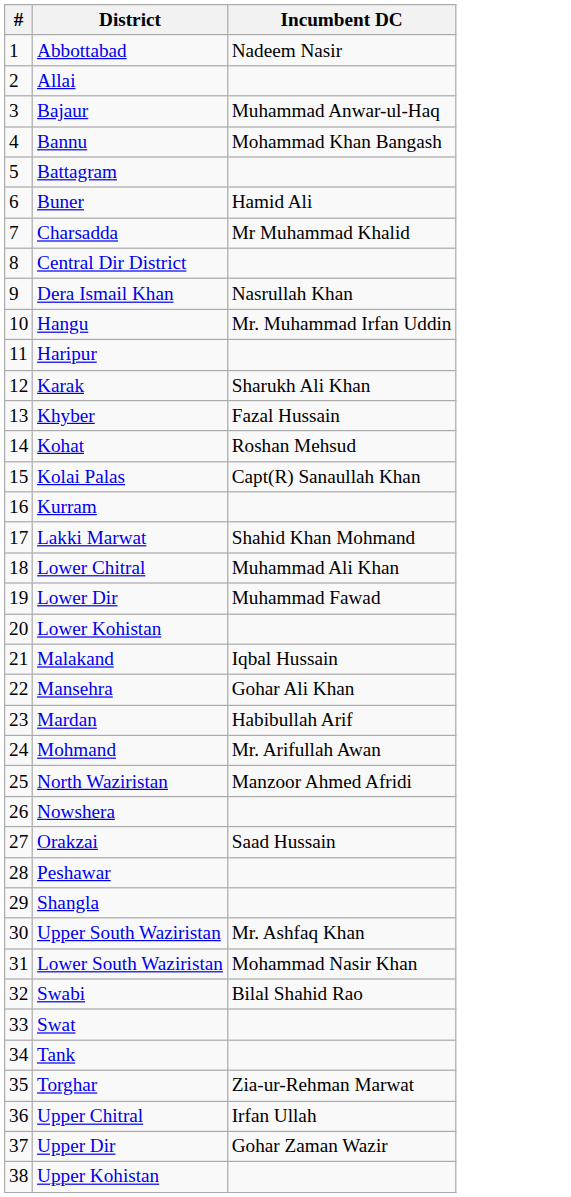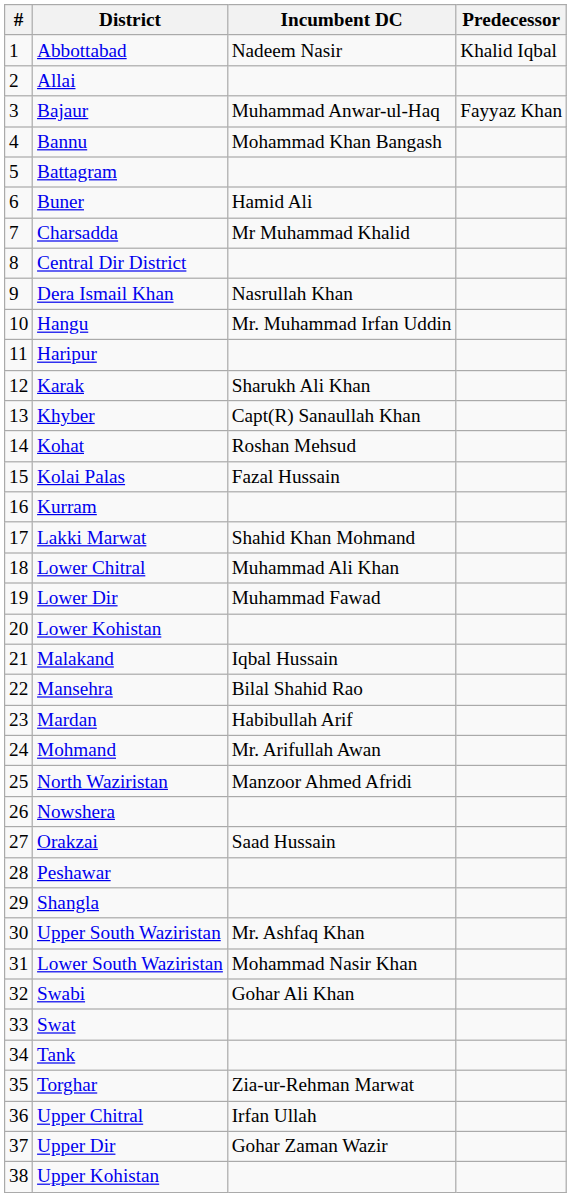 <table class="wikitable sortable">
 <tr>
 <th>#</th>
 <th>District</th>
 <th>Incumbent DC</th>
+<th>Predecessor</th>
 </tr>
 <tr>
 <td>1</td>
 <td><a href='#'>Abbottabad</a></td>
 <td>Nadeem Nasir</td>
+<td>Khalid Iqbal</td>
 </tr>
 <tr>
 <td>2</td>
 <td><a href='#'>Allai</a></td>
+<td></td>
 <td></td>
 </tr>
 <tr>
 <td>3</td>
 <td><a href='#'>Bajaur</a></td>
 <td>Muhammad Anwar-ul-Haq</td>
+<td>Fayyaz Khan</td>
 </tr>
 <tr>
 <td>4</td>
 <td><a href='#'>Bannu</a></td>
 <td>Mohammad Khan Bangash</td>
+<td></td>
 </tr>
 <tr>
 <td>5</td>
 <td><a href='#'>Battagram</a></td>
+<td></td>
 <td></td>
 </tr>
 <tr>
 <td>6</td>
 <td><a href='#'>Buner</a></td>
 <td>Hamid Ali</td>
+<td></td>
 </tr>
 <tr>
 <td>7</td>
 <td><a href='#'>Charsadda</a></td>
 <td>Mr Muhammad Khalid</td>
+<td></td>
 </tr>
 <tr>
 <td>8</td>
 <td><a href='#'>Central Dir District</a></td>
+<td></td>
 <td></td>
 </tr>
 <tr>
 <td>9</td>
 <td><a href='#'>Dera Ismail Khan</a></td>
 <td>Nasrullah Khan</td>
+<td></td>
 </tr>
 <tr>
 <td>10</td>
 <td><a href='#'>Hangu</a></td>
 <td>Mr. Muhammad Irfan Uddin</td>
+<td></td>
 </tr>
 <tr>
 <td>11</td>
 <td><a href='#'>Haripur</a></td>
+<td></td>
 <td></td>
 </tr>
 <tr>
 <td>12</td>
 <td><a href='#'>Karak</a></td>
 <td>Sharukh Ali Khan</td>
+<td></td>
 </tr>
 <tr>
 <td>13</td>
 <td><a href='#'>Khyber</a></td>
-<td>Fazal Hussain</td>
+<td>Capt(R) Sanaullah Khan</td>
+<td></td>
 </tr>
 <tr>
 <td>14</td>
 <td><a href='#'>Kohat</a></td>
 <td>Roshan Mehsud</td>
+<td></td>
 </tr>
 <tr l>
 <td>15</td>
 <td><a href='#'>Kolai Palas</a></td>
-<td>Capt(R) Sanaullah Khan</td>
+<td>Fazal Hussain</td>
+<td></td>
 </tr>
 <tr>
 <td>16</td>
 <td><a href='#'>Kurram</a></td>
+<td></td>
 <td></td>
 </tr>
 <tr>
 <td>17</td>
 <td><a href='#'>Lakki Marwat</a></td>
 <td>Shahid Khan Mohmand</td>
+<td></td>
 </tr>
 <tr>
 <td>18</td>
 <td><a href='#'>Lower Chitral</a></td>
 <td>Muhammad Ali Khan</td>
+<td></td>
 </tr>
 <tr>
 <td>19</td>
 <td><a href='#'>Lower Dir</a></td>
 <td>Muhammad Fawad</td>
+<td></td>
 </tr>
 <tr>
 <td>20</td>
 <td><a href='#'>Lower Kohistan</a></td>
+<td></td>
 <td></td>
 </tr>
 <tr>
 <td>21</td>
 <td><a href='#'>Malakand</a></td>
 <td>Iqbal Hussain</td>
+<td></td>
 </tr>
 <tr>
 <td>22</td>
 <td><a href='#'>Mansehra</a></td>
-<td>Gohar Ali Khan</td>
+<td>Bilal Shahid Rao</td>
+<td></td>
 </tr>
 <tr>
 <td>23</td>
 <td><a href='#'>Mardan</a></td>
 <td>Habibullah Arif</td>
+<td></td>
 </tr>
 <tr>
 <td>24</td>
 <td><a href='#'>Mohmand</a></td>
 <td>Mr. Arifullah Awan</td>
+<td></td>
 </tr>
 <tr>
 <td>25</td>
 <td><a href='#'>North Waziristan</a></td>
 <td>Manzoor Ahmed Afridi</td>
+<td></td>
 </tr>
 <tr>
 <td>26</td>
 <td><a href='#'>Nowshera</a></td>
+<td></td>
 <td></td>
 </tr>
 <tr>
 <td>27</td>
 <td><a href='#'>Orakzai</a></td>
 <td>Saad Hussain</td>
+<td></td>
 </tr>
 <tr>
 <td>28</td>
 <td><a href='#'>Peshawar</a></td>
+<td></td>
 <td></td>
 </tr>
 <tr>
 <td>29</td>
 <td><a href='#'>Shangla</a></td>
 <td></td>
+<td></td>
 </tr>
 <tr>
 <td>30</td>
 <td><a href='#'>Upper South Waziristan</a></td>
 <td>Mr. Ashfaq Khan</td>
+<td></td>
 </tr>
 <tr>
 <td>31</td>
 <td><a href='#'>Lower South Waziristan</a></td>
 <td>Mohammad Nasir Khan</td>
+<td></td>
 </tr>
 <tr>
 <td>32</td>
 <td><a href='#'>Swabi</a></td>
-<td>Bilal Shahid Rao</td>
+<td>Gohar Ali Khan</td>
+<td></td>
 </tr>
 <tr>
 <td>33</td>
 <td><a href='#'>Swat</a></td>
+<td></td>
 <td></td>
 </tr>
 <tr>
 <td>34</td>
 <td><a href='#'>Tank</a></td>
 <td></td>
+<td></td>
 </tr>
 <tr>
 <td>35</td>
 <td><a href='#'>Torghar</a></td>
 <td>Zia-ur-Rehman Marwat</td>
+<td></td>
 </tr>
 <tr>
 <td>36</td>
 <td><a href='#'>Upper Chitral</a></td>
 <td>Irfan Ullah</td>
+<td></td>
 </tr>
 <tr>
 <td>37</td>
 <td><a href='#'>Upper Dir</a></td>
 <td>Gohar Zaman Wazir</td>
+<td></td>
 </tr>
 <tr>
 <td>38</td>
 <td><a href='#'>Upper Kohistan</a></td>
 <td></td>
+<td></td>
 </tr>
 </table>
